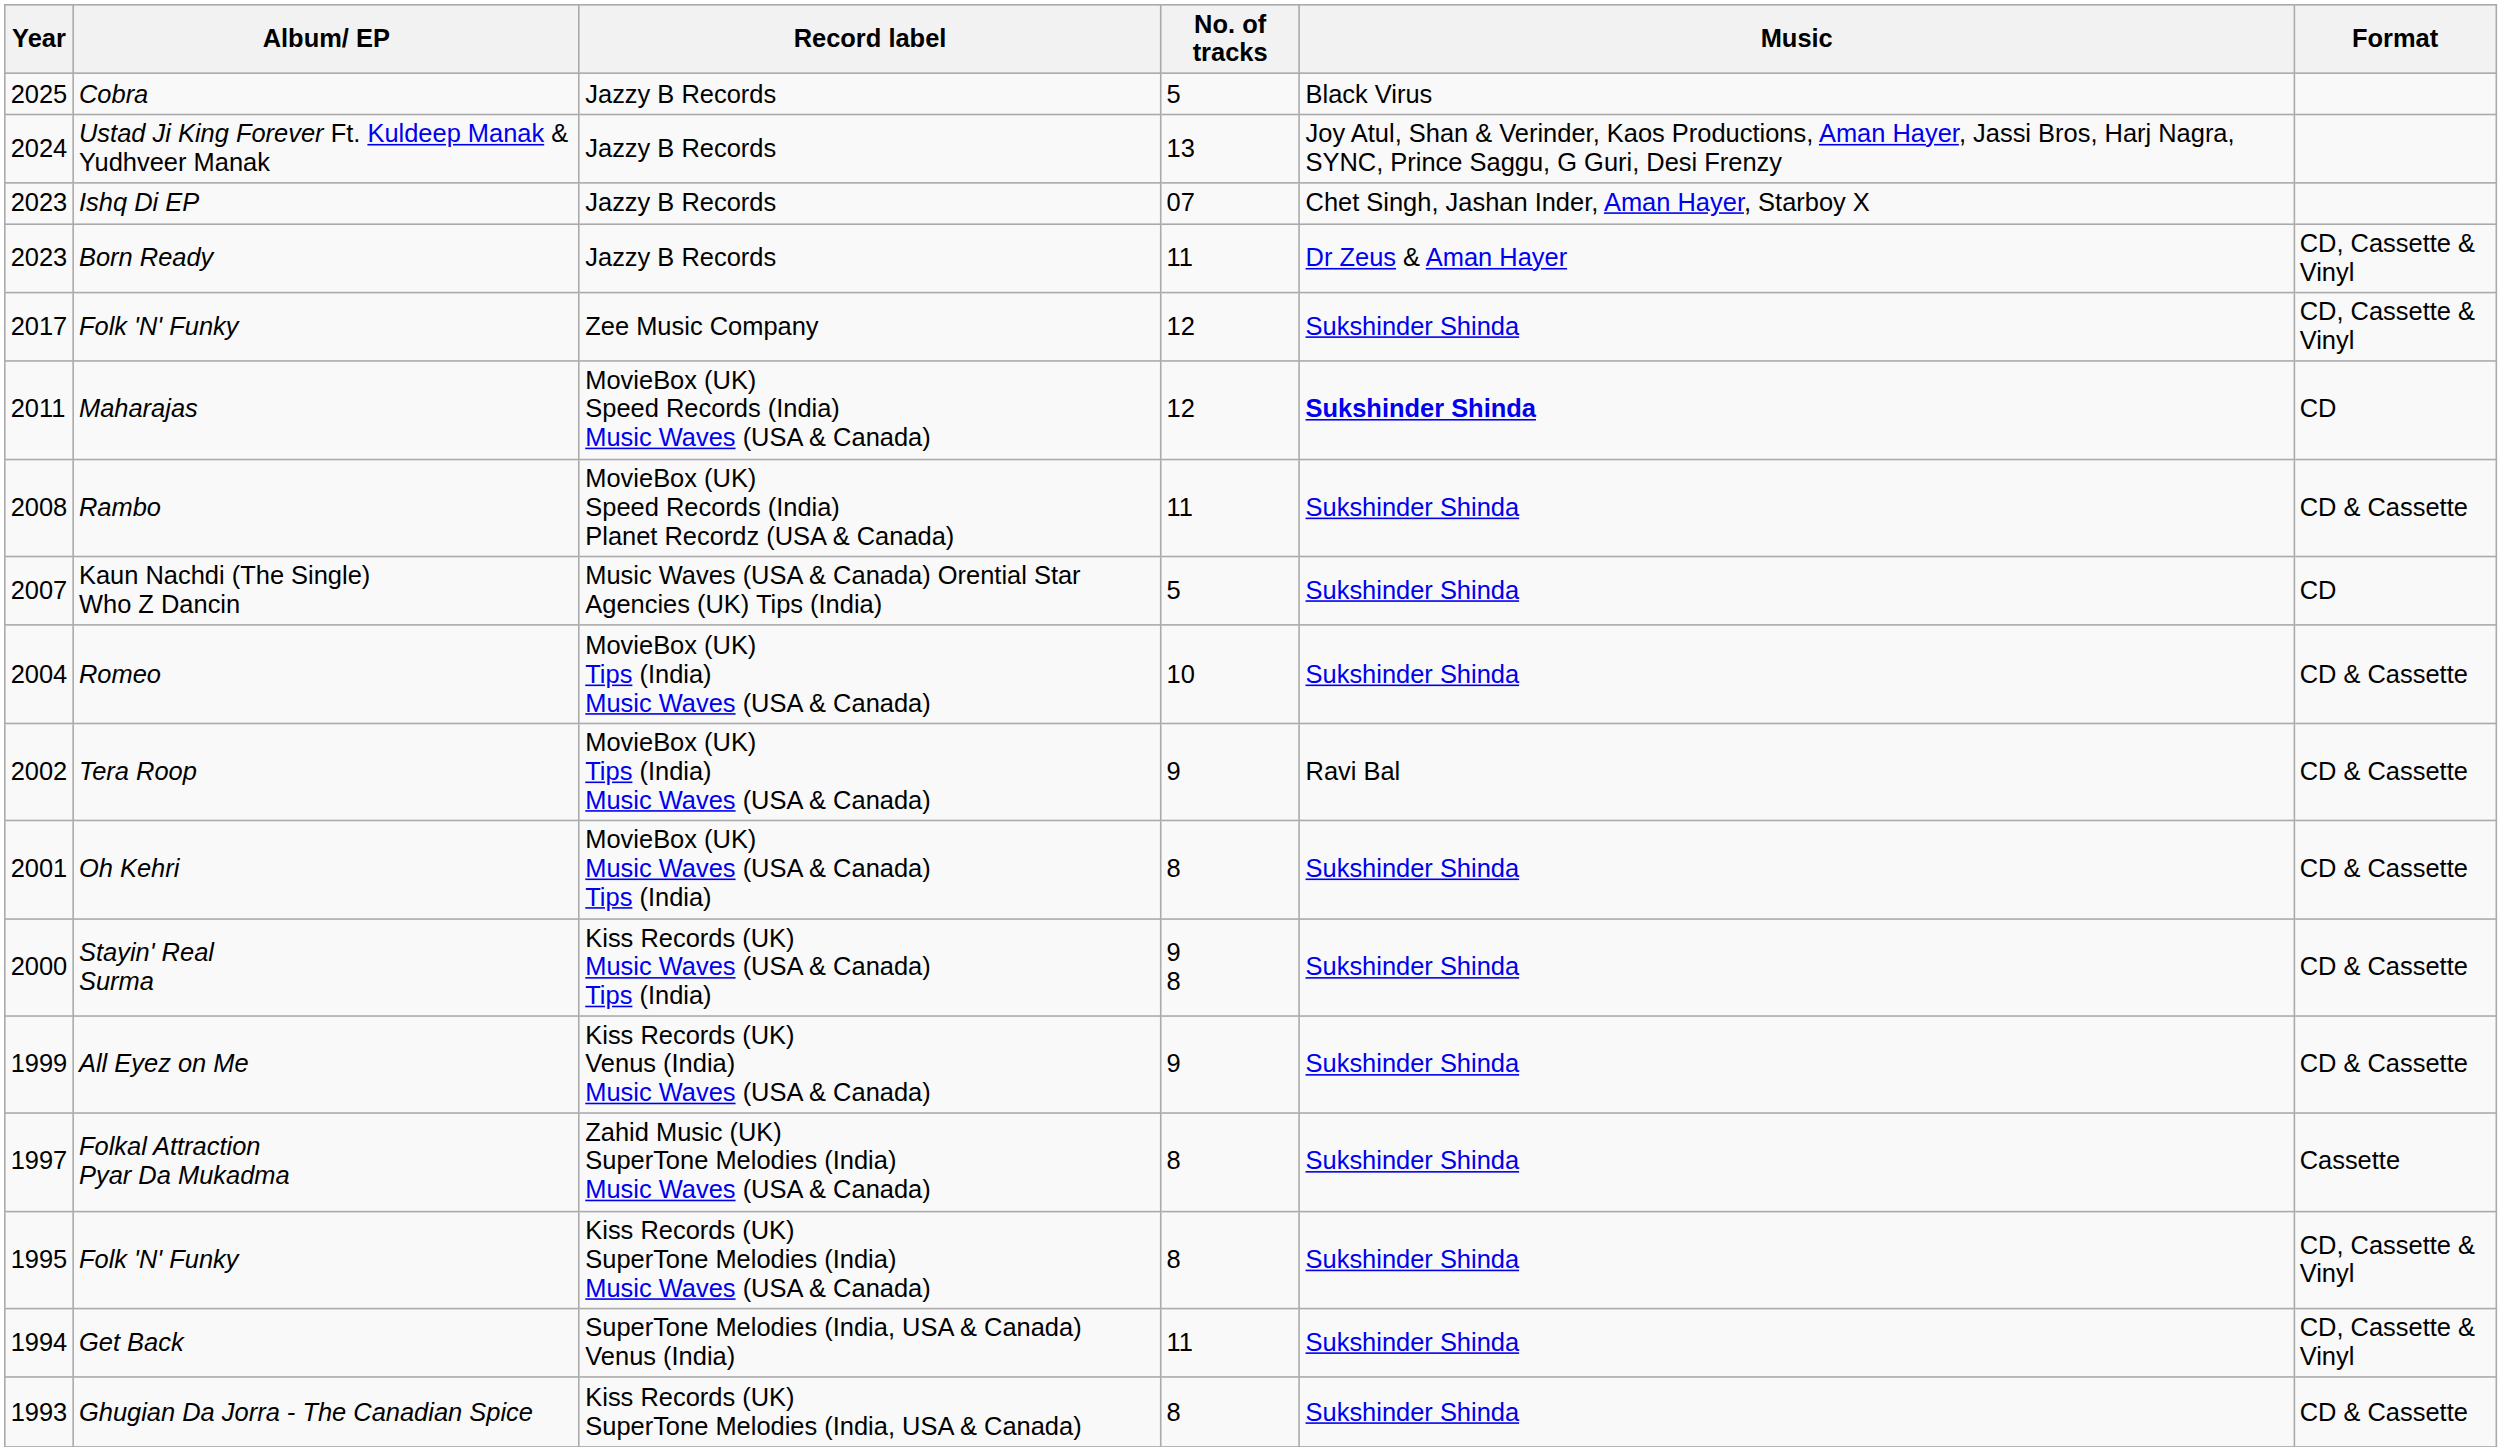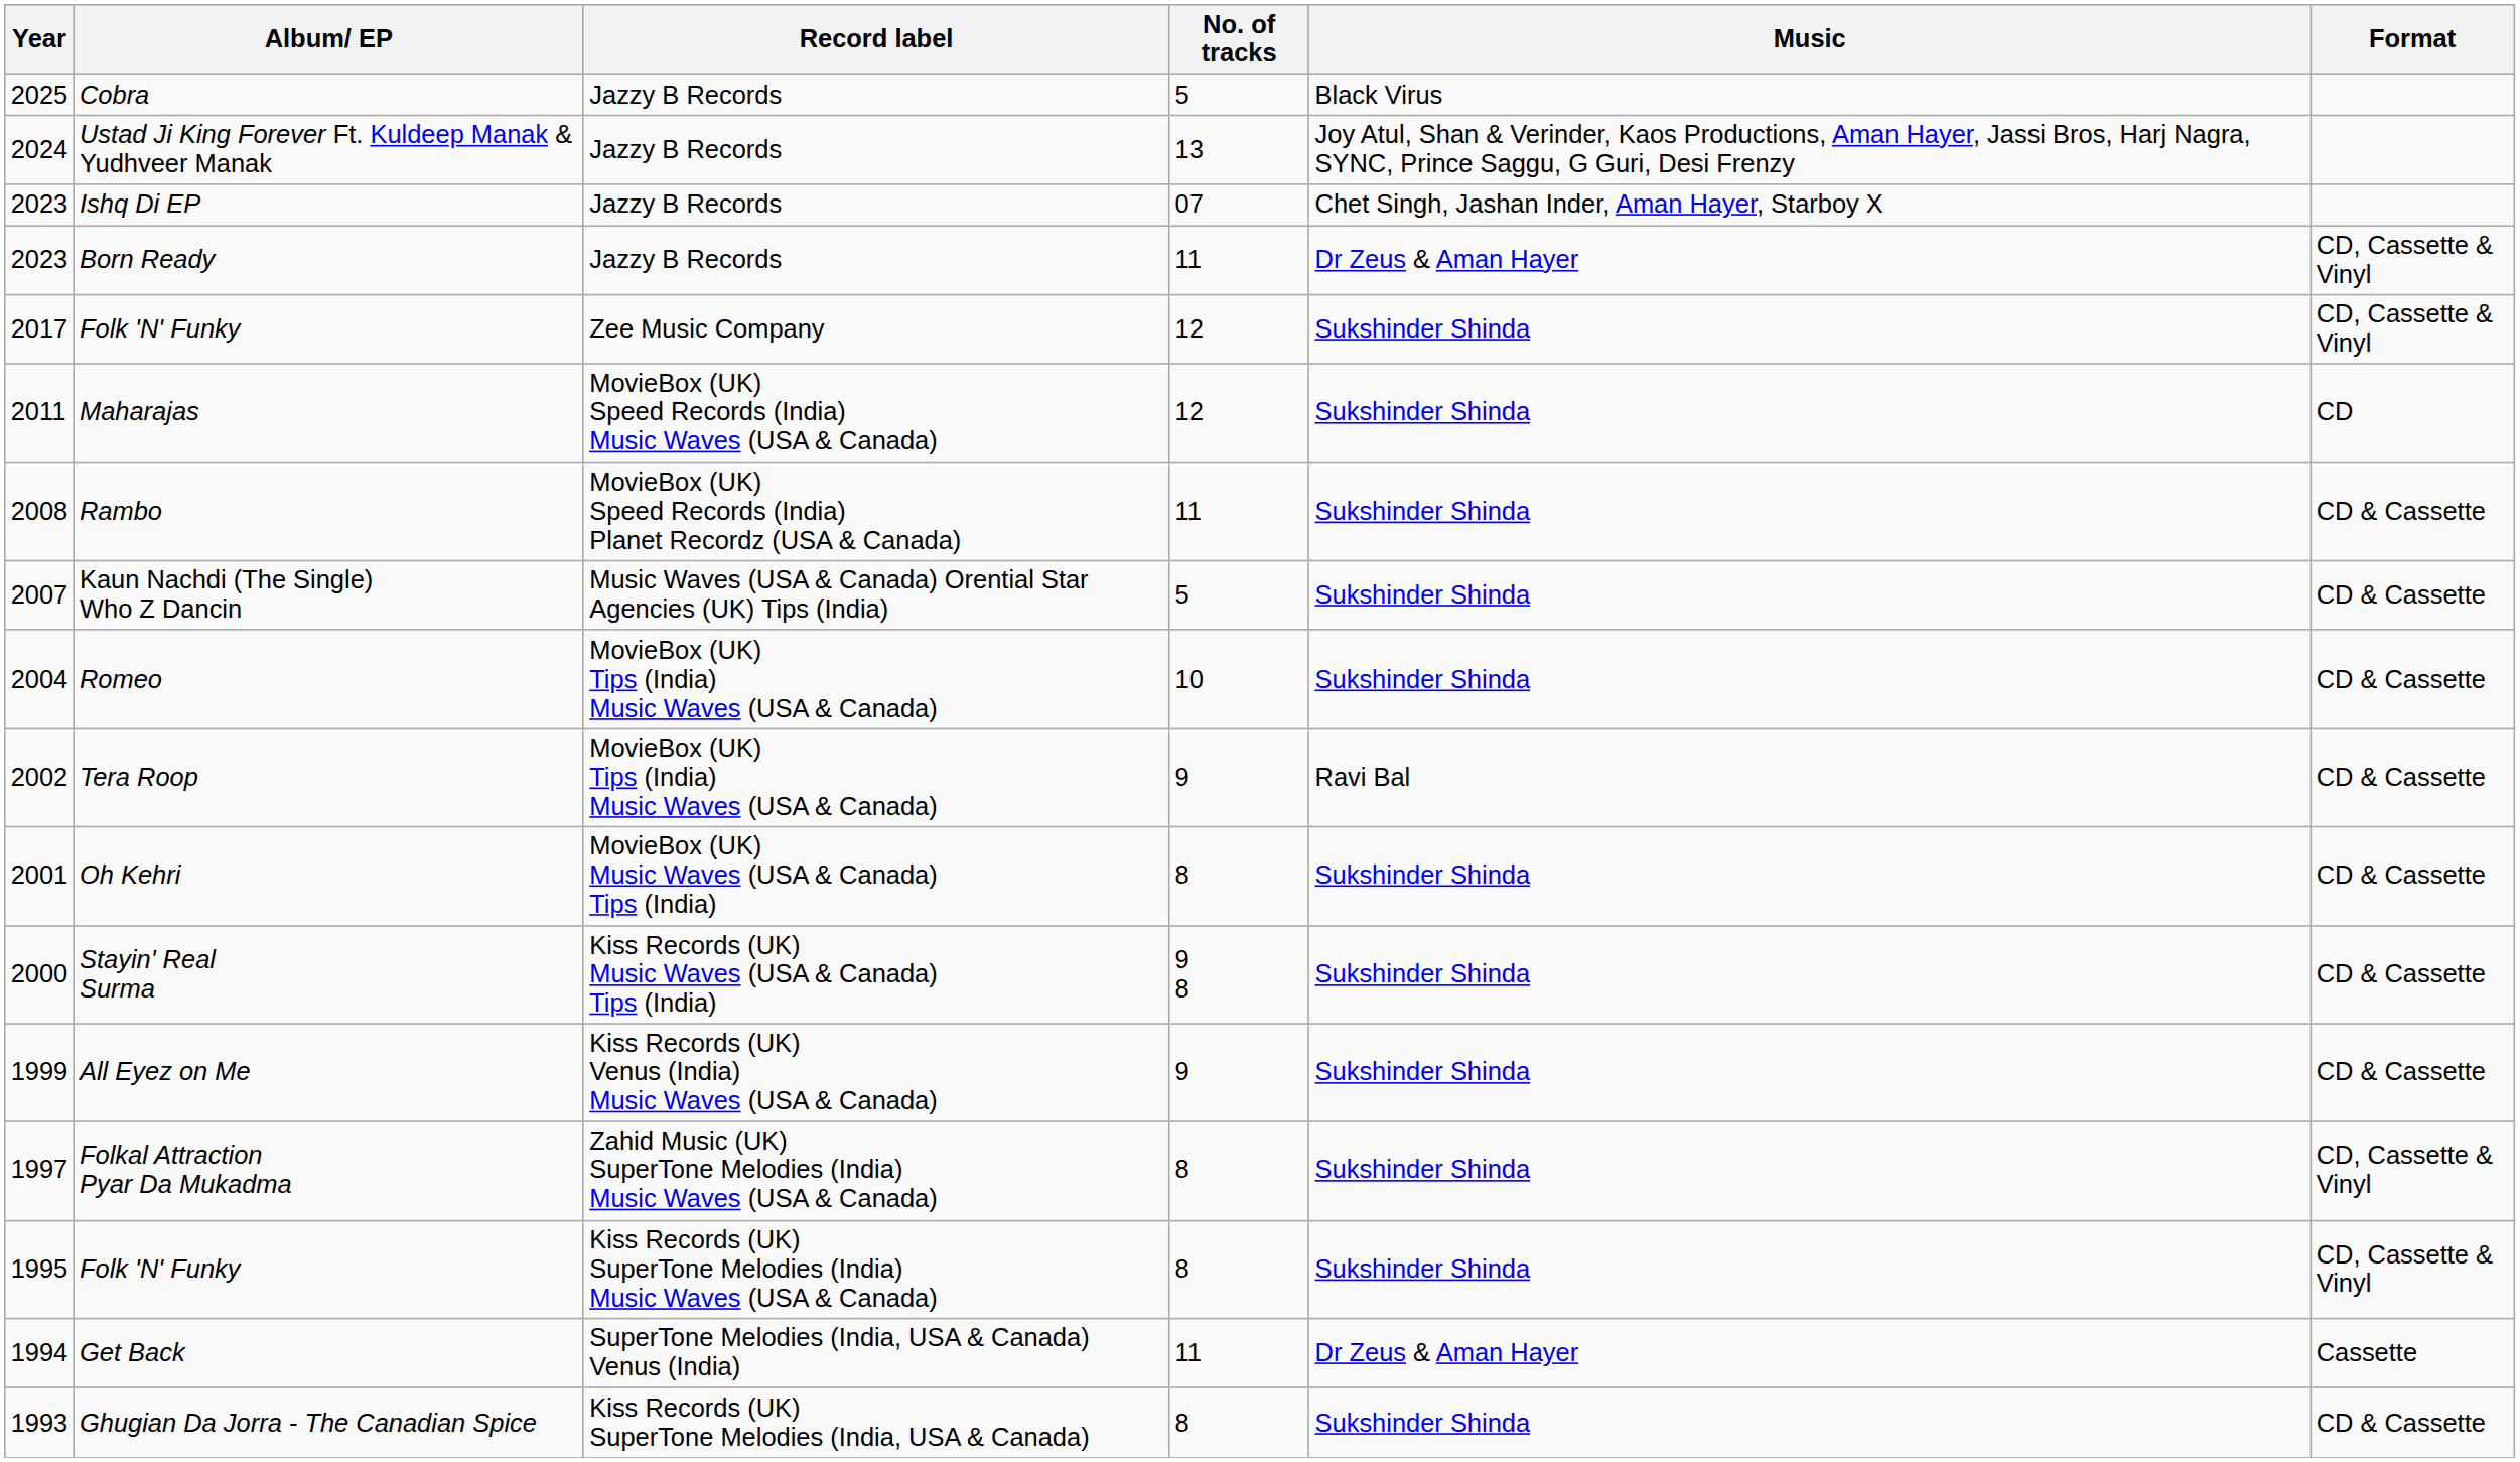 <table class="wikitable">
 <tr>
 <th>Year</th>
 <th>Album/ EP</th>
 <th>Record label</th>
 <th>No. of tracks</th>
 <th>Music</th>
 <th>Format</th>
 </tr>
 <tr>
 <td>2025</td>
 <td><em>Cobra</em></td>
 <td>Jazzy B Records</td>
 <td>5</td>
 <td>Black Virus</td>
 <td></td>
 </tr>
 <tr>
 <td>2024</td>
 <td><em>Ustad Ji King Forever</em> Ft. <a href='#'>Kuldeep Manak</a> & Yudhveer Manak</td>
 <td>Jazzy B Records</td>
 <td>13</td>
 <td>Joy Atul, Shan & Verinder, Kaos Productions, <a href='#'>Aman Hayer</a>, Jassi Bros, Harj Nagra, SYNC, Prince Saggu, G Guri, Desi Frenzy</td>
 <td></td>
 </tr>
 <tr>
 <td>2023</td>
 <td><em>Ishq Di EP</em></td>
 <td>Jazzy B Records</td>
 <td>07</td>
 <td>Chet Singh, Jashan Inder, <a href='#'>Aman Hayer</a>, Starboy X</td>
 <td></td>
 </tr>
 <tr>
 <td>2023</td>
 <td><em>Born Ready</em></td>
 <td>Jazzy B Records</td>
 <td>11</td>
 <td><a href='#'>Dr Zeus</a> & <a href='#'>Aman Hayer</a></td>
 <td>CD, Cassette & Vinyl</td>
 </tr>
 <tr>
 <td>2017</td>
 <td><em>Folk 'N' Funky</em></td>
 <td>Zee Music Company</td>
 <td>12</td>
 <td><a href='#'>Sukshinder Shinda</a></td>
 <td>CD, Cassette & Vinyl</td>
 </tr>
 <tr>
 <td>2011</td>
 <td><em>Maharajas</em></td>
 <td>MovieBox (UK)<br>Speed Records (India)<br><a href='#'>Music Waves</a> (USA & Canada)</td>
 <td>12</td>
-<td><strong><a href='#'>Sukshinder Shinda</a></strong></td>
+<td><a href='#'>Sukshinder Shinda</a></td>
 <td>CD</td>
 </tr>
 <tr>
 <td>2008</td>
 <td><em>Rambo</em></td>
 <td>MovieBox (UK)<br>Speed Records (India)<br>Planet Recordz (USA & Canada)</td>
 <td>11</td>
 <td><a href='#'>Sukshinder Shinda</a></td>
 <td>CD & Cassette</td>
 </tr>
 <tr>
 <td>2007</td>
 <td>Kaun Nachdi (The Single)<br>Who Z Dancin</td>
 <td>Music Waves (USA & Canada) Orential Star Agencies (UK) Tips (India)</td>
 <td>5</td>
 <td><a href='#'>Sukshinder Shinda</a></td>
-<td>CD</td>
+<td>CD & Cassette</td>
 </tr>
 <tr>
 <td>2004</td>
 <td><em>Romeo</em></td>
 <td>MovieBox (UK)<br><a href='#'>Tips</a> (India)<br><a href='#'>Music Waves</a> (USA & Canada)</td>
 <td>10</td>
 <td><a href='#'>Sukshinder Shinda</a></td>
 <td>CD & Cassette</td>
 </tr>
 <tr>
 <td>2002</td>
 <td><em>Tera Roop</em></td>
 <td>MovieBox (UK)<br><a href='#'>Tips</a> (India)<br><a href='#'>Music Waves</a> (USA & Canada)</td>
 <td>9</td>
 <td>Ravi Bal</td>
 <td>CD & Cassette</td>
 </tr>
 <tr>
 <td>2001</td>
 <td><em>Oh Kehri</em></td>
 <td>MovieBox (UK)<br><a href='#'>Music Waves</a> (USA & Canada)<br><a href='#'>Tips</a> (India)</td>
 <td>8</td>
 <td><a href='#'>Sukshinder Shinda</a></td>
 <td>CD & Cassette</td>
 </tr>
 <tr>
 <td>2000</td>
 <td><em>Stayin' Real</em><br><em>Surma</em></td>
 <td>Kiss Records (UK)<br><a href='#'>Music Waves</a> (USA & Canada)<br><a href='#'>Tips</a> (India)</td>
 <td>9<br>8</td>
 <td><a href='#'>Sukshinder Shinda</a></td>
 <td>CD & Cassette</td>
 </tr>
 <tr>
 <td>1999</td>
 <td><em>All Eyez on Me</em></td>
 <td>Kiss Records (UK)<br>Venus (India)<br><a href='#'>Music Waves</a> (USA & Canada)</td>
 <td>9</td>
 <td><a href='#'>Sukshinder Shinda</a></td>
 <td>CD & Cassette</td>
 </tr>
 <tr>
 <td>1997</td>
 <td><em>Folkal Attraction</em><br><em>Pyar Da Mukadma</em></td>
 <td>Zahid Music (UK)<br>SuperTone Melodies (India)<br><a href='#'>Music Waves</a> (USA & Canada)</td>
 <td>8</td>
 <td><a href='#'>Sukshinder Shinda</a></td>
-<td>Cassette</td>
+<td>CD, Cassette & Vinyl</td>
 </tr>
 <tr>
 <td>1995</td>
 <td><em>Folk 'N' Funky</em></td>
 <td>Kiss Records (UK)<br>SuperTone Melodies (India)<br><a href='#'>Music Waves</a> (USA & Canada)</td>
 <td>8</td>
 <td><a href='#'>Sukshinder Shinda</a></td>
 <td>CD, Cassette & Vinyl</td>
 </tr>
 <tr>
 <td>1994</td>
 <td><em>Get Back</em></td>
 <td>SuperTone Melodies (India, USA & Canada)<br>Venus (India)</td>
 <td>11</td>
-<td><a href='#'>Sukshinder Shinda</a></td>
-<td>CD, Cassette & Vinyl</td>
+<td><a href='#'>Dr Zeus</a> & <a href='#'>Aman Hayer</a></td>
+<td>Cassette</td>
 </tr>
 <tr>
 <td>1993</td>
 <td><em>Ghugian Da Jorra - The Canadian Spice</em></td>
 <td>Kiss Records (UK)<br>SuperTone Melodies (India, USA & Canada)</td>
 <td>8</td>
 <td><a href='#'>Sukshinder Shinda</a></td>
 <td>CD & Cassette</td>
 </tr>
 </table>
